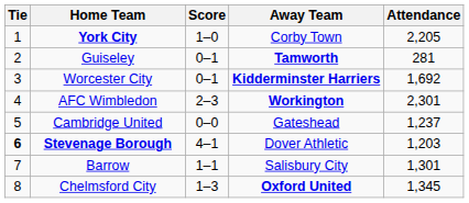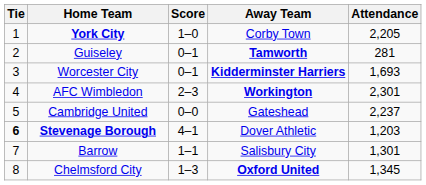 <table class="wikitable" style="text-align:center;">
 <tr>
 <th width=20>Tie</th>
 <th width=175>Home Team</th>
 <th width=20>Score</th>
 <th width=175>Away Team</th>
 <th width=20>Attendance</th>
 </tr>
 <tr>
 <td>1</td>
 <td><strong><a href='#'>York City</a></strong></td>
 <td>1–0</td>
 <td><a href='#'>Corby Town</a></td>
 <td>2,205</td>
 </tr>
 <tr>
 <td>2</td>
 <td><a href='#'>Guiseley</a></td>
 <td>0–1</td>
 <td><strong><a href='#'>Tamworth</a></strong></td>
 <td>281</td>
 </tr>
 <tr>
 <td>3</td>
 <td><a href='#'>Worcester City</a></td>
 <td>0–1</td>
 <td><strong><a href='#'>Kidderminster Harriers</a></strong></td>
-<td>1,692</td>
+<td>1,693</td>
 </tr>
 <tr>
 <td>4</td>
 <td><a href='#'>AFC Wimbledon</a></td>
 <td>2–3</td>
 <td><strong><a href='#'>Workington</a></strong></td>
 <td>2,301</td>
 </tr>
 <tr>
 <td>5</td>
 <td><a href='#'>Cambridge United</a></td>
 <td>0–0</td>
 <td><a href='#'>Gateshead</a></td>
-<td>1,237</td>
+<td>2,237</td>
 </tr>
 <tr>
 <td><strong>6</strong></td>
 <td><strong><a href='#'>Stevenage Borough</a></strong></td>
 <td>4–1</td>
 <td><a href='#'>Dover Athletic</a></td>
 <td>1,203</td>
 </tr>
 <tr>
 <td>7</td>
 <td><a href='#'>Barrow</a></td>
 <td>1–1</td>
 <td><a href='#'>Salisbury City</a></td>
 <td>1,301</td>
 </tr>
 <tr>
 <td>8</td>
 <td><a href='#'>Chelmsford City</a></td>
 <td>1–3</td>
 <td><strong><a href='#'>Oxford United</a></strong></td>
 <td>1,345</td>
 </tr>
 </table>
